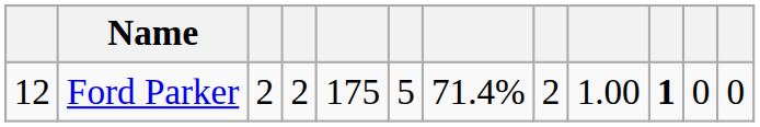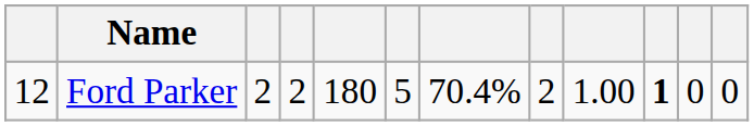 <table class="wikitable sortable" style="text-align:center; font-size:100%;">
 <tr>
 <th></th>
 <th>Name</th>
 <th></th>
 <th></th>
 <th></th>
 <th></th>
 <th></th>
 <th></th>
 <th></th>
 <th></th>
 <th></th>
 <th></th>
 </tr>
 <tr>
 <td>12</td>
 <td> <a href='#'>Ford Parker</a></td>
 <td>2</td>
 <td>2</td>
-<td>175</td>
+<td>180</td>
 <td>5</td>
-<td>71.4%</td>
+<td>70.4%</td>
 <td>2</td>
 <td>1.00</td>
 <td><strong>1</strong></td>
 <td>0</td>
 <td>0</td>
 </tr>
 </table>
